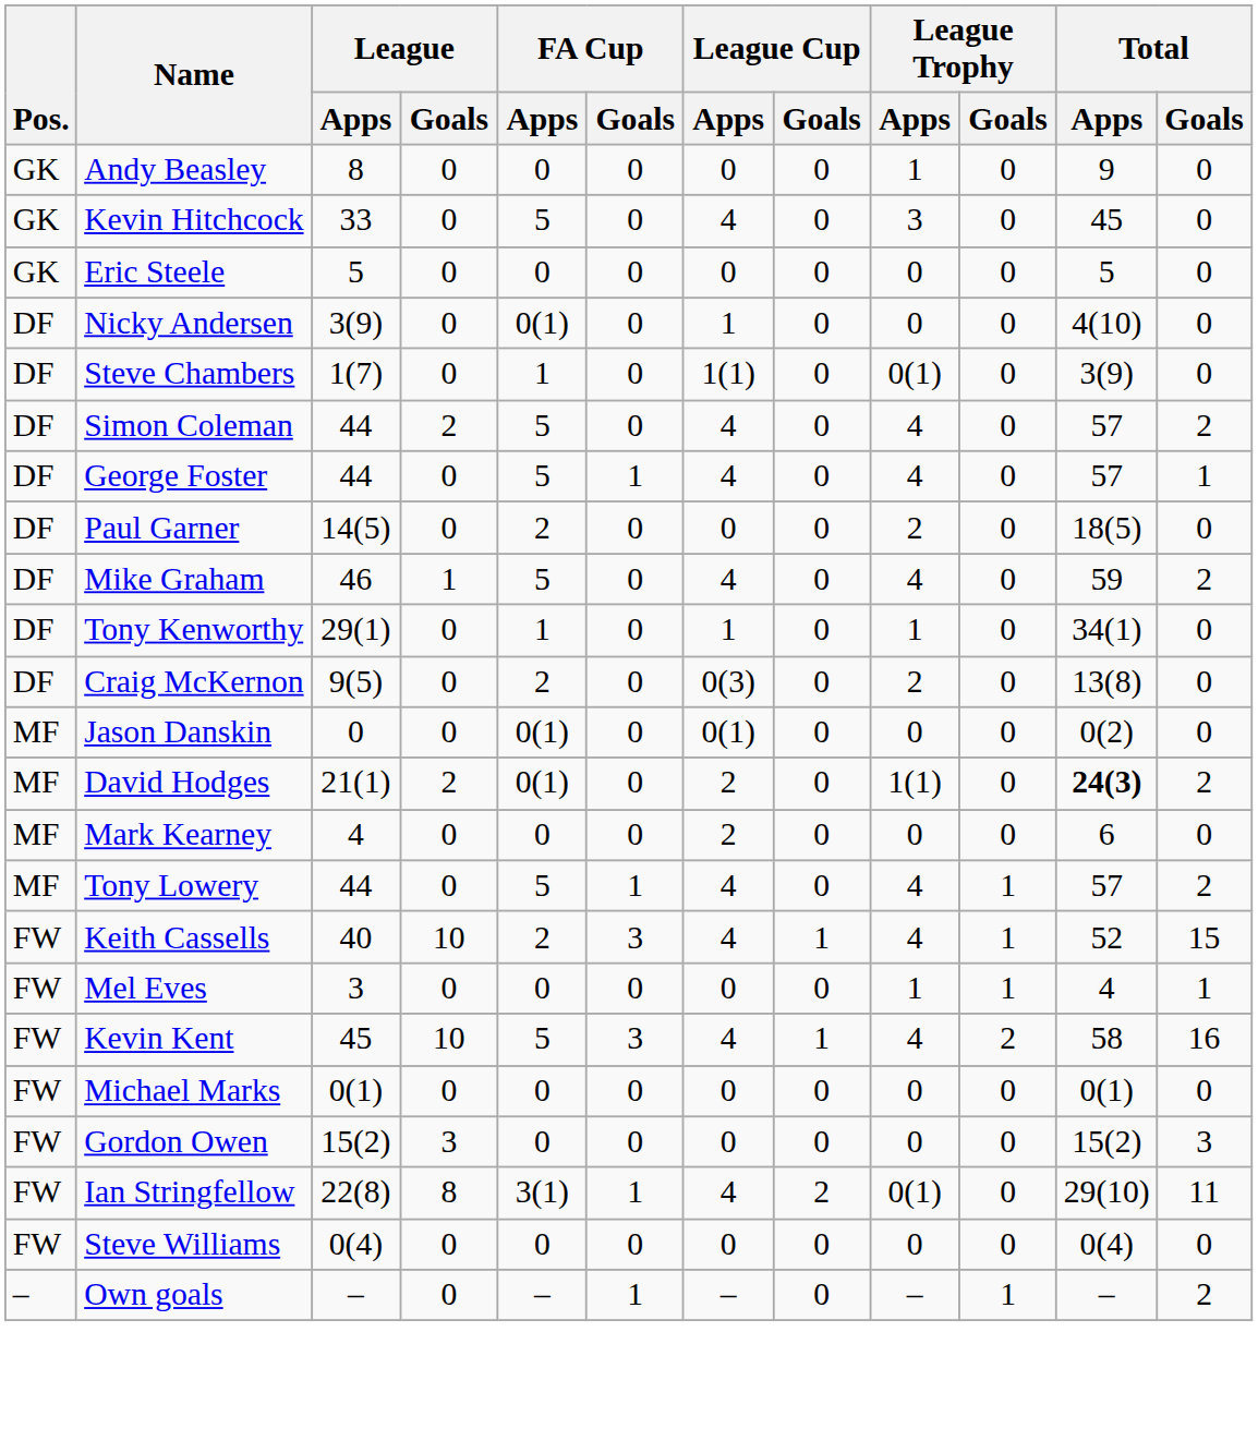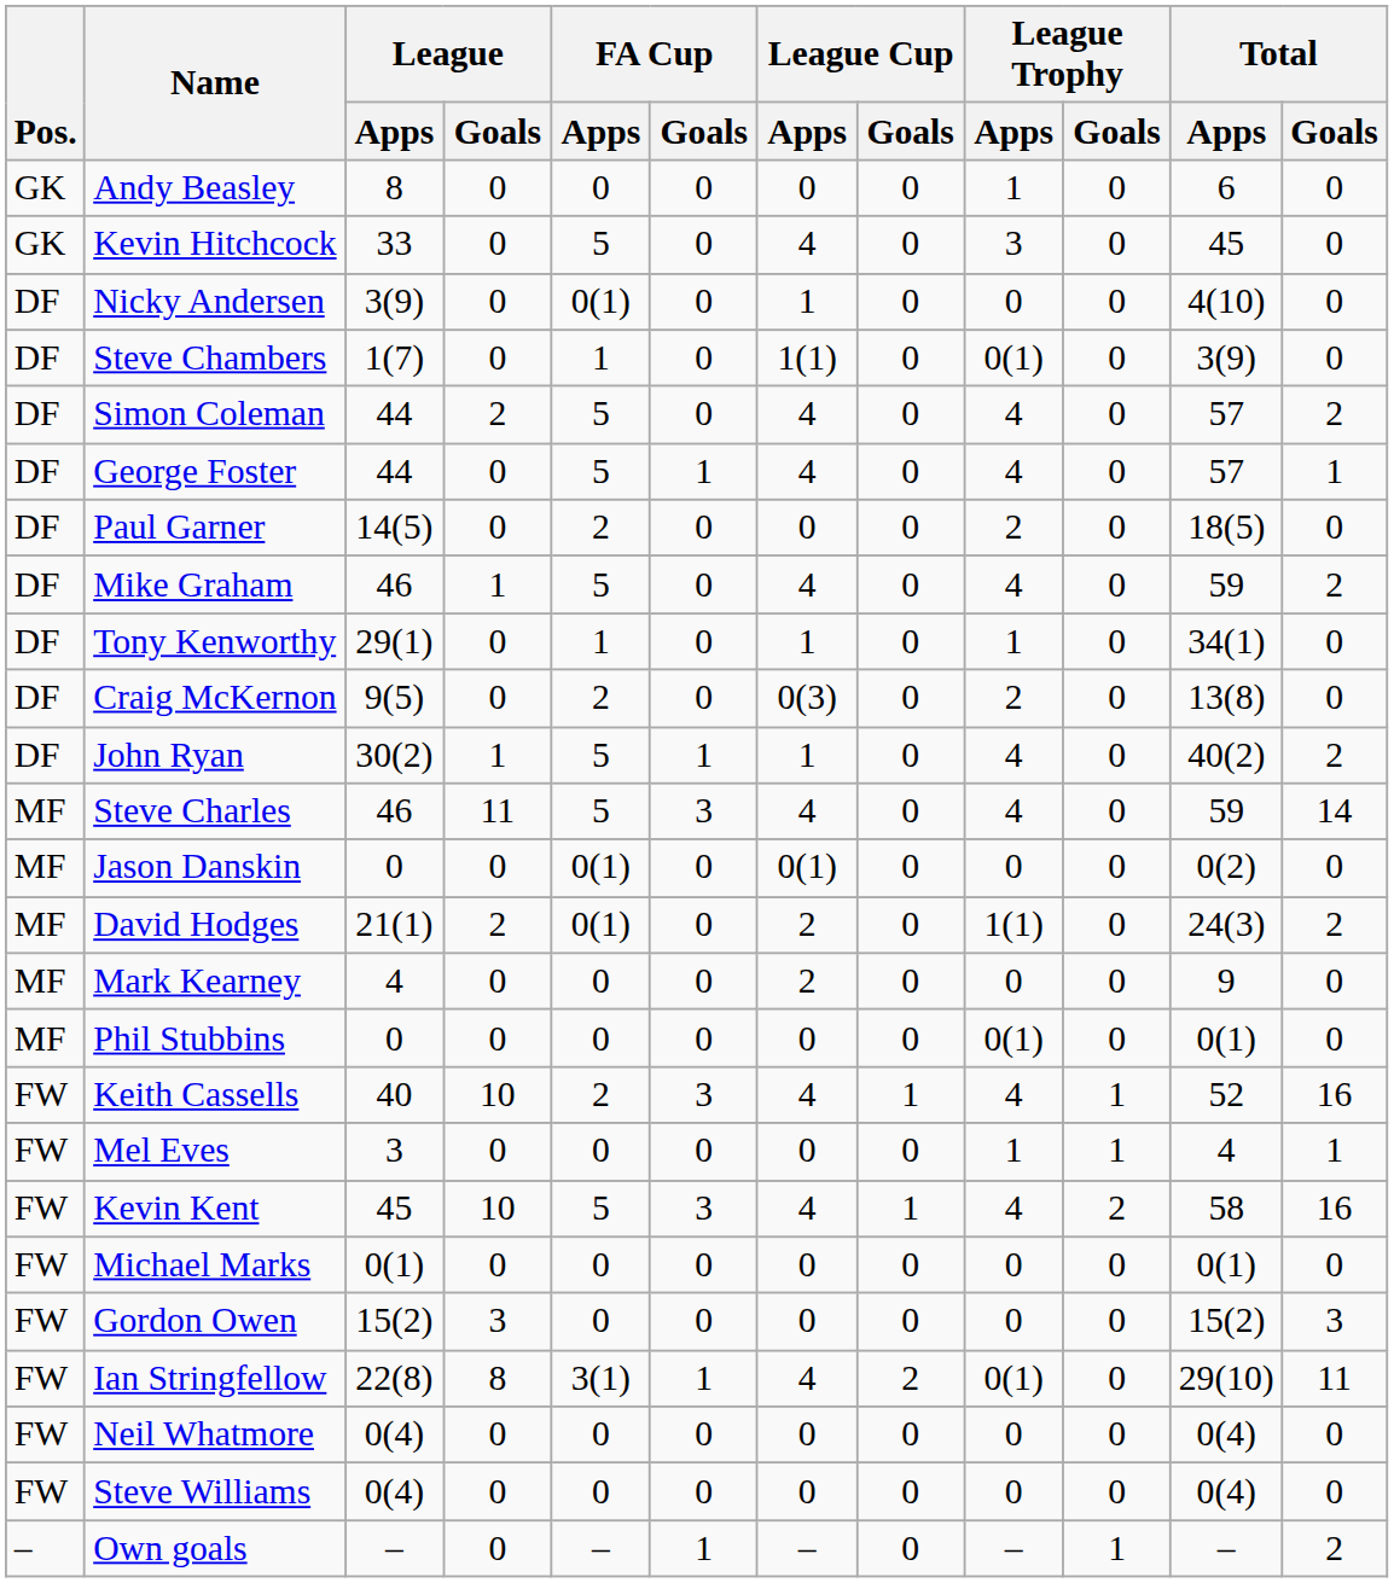 <table class="wikitable" style="text-align:center">
 <tr>
 <th rowspan="2" valign="bottom">Pos.</th>
 <th rowspan="2">Name</th>
 <th colspan="2" width="85">League</th>
 <th colspan="2" width="85">FA Cup</th>
 <th colspan="2" width="85">League Cup</th>
 <th colspan="2" width="85">League Trophy</th>
 <th colspan="2" width="85">Total</th>
 </tr>
 <tr>
 <th>Apps</th>
 <th>Goals</th>
 <th>Apps</th>
 <th>Goals</th>
 <th>Apps</th>
 <th>Goals</th>
 <th>Apps</th>
 <th>Goals</th>
 <th>Apps</th>
 <th>Goals</th>
 </tr>
 <tr>
 <td align="left">GK</td>
 <td align="left"> <a href='#'>Andy Beasley</a></td>
 <td>8</td>
 <td>0</td>
 <td>0</td>
 <td>0</td>
 <td>0</td>
 <td>0</td>
 <td>1</td>
 <td>0</td>
-<td>9</td>
+<td>6</td>
 <td>0</td>
 </tr>
 <tr>
 <td align="left">GK</td>
 <td align="left"> <a href='#'>Kevin Hitchcock</a></td>
 <td>33</td>
 <td>0</td>
 <td>5</td>
 <td>0</td>
 <td>4</td>
 <td>0</td>
 <td>3</td>
 <td>0</td>
 <td>45</td>
-<td>0</td>
-</tr>
-<tr>
-<td align="left">GK</td>
-<td align="left"> <a href='#'>Eric Steele</a></td>
-<td>5</td>
-<td>0</td>
-<td>0</td>
-<td>0</td>
-<td>0</td>
-<td>0</td>
-<td>0</td>
-<td>0</td>
-<td>5</td>
 <td>0</td>
 </tr>
 <tr>
 <td align="left">DF</td>
 <td align="left"> <a href='#'>Nicky Andersen</a></td>
 <td>3(9)</td>
 <td>0</td>
 <td>0(1)</td>
 <td>0</td>
 <td>1</td>
 <td>0</td>
 <td>0</td>
 <td>0</td>
 <td>4(10)</td>
 <td>0</td>
 </tr>
 <tr>
 <td align="left">DF</td>
 <td align="left"> <a href='#'>Steve Chambers</a></td>
 <td>1(7)</td>
 <td>0</td>
 <td>1</td>
 <td>0</td>
 <td>1(1)</td>
 <td>0</td>
 <td>0(1)</td>
 <td>0</td>
 <td>3(9)</td>
 <td>0</td>
 </tr>
 <tr>
 <td align="left">DF</td>
 <td align="left"> <a href='#'>Simon Coleman</a></td>
 <td>44</td>
 <td>2</td>
 <td>5</td>
 <td>0</td>
 <td>4</td>
 <td>0</td>
 <td>4</td>
 <td>0</td>
 <td>57</td>
 <td>2</td>
 </tr>
 <tr>
 <td align="left">DF</td>
 <td align="left"> <a href='#'>George Foster</a></td>
 <td>44</td>
 <td>0</td>
 <td>5</td>
 <td>1</td>
 <td>4</td>
 <td>0</td>
 <td>4</td>
 <td>0</td>
 <td>57</td>
 <td>1</td>
 </tr>
 <tr>
 <td align="left">DF</td>
 <td align="left"> <a href='#'>Paul Garner</a></td>
 <td>14(5)</td>
 <td>0</td>
 <td>2</td>
 <td>0</td>
 <td>0</td>
 <td>0</td>
 <td>2</td>
 <td>0</td>
 <td>18(5)</td>
 <td>0</td>
 </tr>
 <tr>
 <td align="left">DF</td>
 <td align="left"> <a href='#'>Mike Graham</a></td>
 <td>46</td>
 <td>1</td>
 <td>5</td>
 <td>0</td>
 <td>4</td>
 <td>0</td>
 <td>4</td>
 <td>0</td>
 <td>59</td>
 <td>2</td>
 </tr>
 <tr>
 <td align="left">DF</td>
 <td align="left"> <a href='#'>Tony Kenworthy</a></td>
 <td>29(1)</td>
 <td>0</td>
 <td>1</td>
 <td>0</td>
 <td>1</td>
 <td>0</td>
 <td>1</td>
 <td>0</td>
 <td>34(1)</td>
 <td>0</td>
 </tr>
 <tr>
 <td align="left">DF</td>
 <td align="left"> <a href='#'>Craig McKernon</a></td>
 <td>9(5)</td>
 <td>0</td>
 <td>2</td>
 <td>0</td>
 <td>0(3)</td>
 <td>0</td>
 <td>2</td>
 <td>0</td>
 <td>13(8)</td>
 <td>0</td>
 </tr>
 <tr>
+<td align="left">DF</td>
+<td align="left"> <a href='#'>John Ryan</a></td>
+<td>30(2)</td>
+<td>1</td>
+<td>5</td>
+<td>1</td>
+<td>1</td>
+<td>0</td>
+<td>4</td>
+<td>0</td>
+<td>40(2)</td>
+<td>2</td>
+</tr>
+<tr>
+<td align="left">MF</td>
+<td align="left"> <a href='#'>Steve Charles</a></td>
+<td>46</td>
+<td>11</td>
+<td>5</td>
+<td>3</td>
+<td>4</td>
+<td>0</td>
+<td>4</td>
+<td>0</td>
+<td>59</td>
+<td>14</td>
+</tr>
+<tr>
 <td align="left">MF</td>
 <td align="left"> <a href='#'>Jason Danskin</a></td>
 <td>0</td>
 <td>0</td>
 <td>0(1)</td>
 <td>0</td>
 <td>0(1)</td>
 <td>0</td>
 <td>0</td>
 <td>0</td>
 <td>0(2)</td>
 <td>0</td>
 </tr>
 <tr>
 <td align="left">MF</td>
 <td align="left"> <a href='#'>David Hodges</a></td>
 <td>21(1)</td>
 <td>2</td>
 <td>0(1)</td>
 <td>0</td>
 <td>2</td>
 <td>0</td>
 <td>1(1)</td>
 <td>0</td>
-<td><strong>24(3)</strong></td>
+<td>24(3)</td>
 <td>2</td>
 </tr>
 <tr>
 <td align="left">MF</td>
 <td align="left"> <a href='#'>Mark Kearney</a></td>
 <td>4</td>
 <td>0</td>
 <td>0</td>
 <td>0</td>
 <td>2</td>
 <td>0</td>
 <td>0</td>
 <td>0</td>
-<td>6</td>
+<td>9</td>
 <td>0</td>
 </tr>
 <tr>
 <td align="left">MF</td>
-<td align="left"> <a href='#'>Tony Lowery</a></td>
-<td>44</td>
+<td align="left"> <a href='#'>Phil Stubbins</a></td>
 <td>0</td>
-<td>5</td>
-<td>1</td>
-<td>4</td>
 <td>0</td>
-<td>4</td>
-<td>1</td>
-<td>57</td>
-<td>2</td>
+<td>0</td>
+<td>0</td>
+<td>0</td>
+<td>0</td>
+<td>0(1)</td>
+<td>0</td>
+<td>0(1)</td>
+<td>0</td>
 </tr>
 <tr>
 <td align="left">FW</td>
 <td align="left"> <a href='#'>Keith Cassells</a></td>
 <td>40</td>
 <td>10</td>
 <td>2</td>
 <td>3</td>
 <td>4</td>
 <td>1</td>
 <td>4</td>
 <td>1</td>
 <td>52</td>
-<td>15</td>
+<td>16</td>
 </tr>
 <tr>
 <td align="left">FW</td>
 <td align="left"> <a href='#'>Mel Eves</a></td>
 <td>3</td>
 <td>0</td>
 <td>0</td>
 <td>0</td>
 <td>0</td>
 <td>0</td>
 <td>1</td>
 <td>1</td>
 <td>4</td>
 <td>1</td>
 </tr>
 <tr>
 <td align="left">FW</td>
 <td align="left"> <a href='#'>Kevin Kent</a></td>
 <td>45</td>
 <td>10</td>
 <td>5</td>
 <td>3</td>
 <td>4</td>
 <td>1</td>
 <td>4</td>
 <td>2</td>
 <td>58</td>
 <td>16</td>
 </tr>
 <tr>
 <td align="left">FW</td>
 <td align="left"> <a href='#'>Michael Marks</a></td>
 <td>0(1)</td>
 <td>0</td>
 <td>0</td>
 <td>0</td>
 <td>0</td>
 <td>0</td>
 <td>0</td>
 <td>0</td>
 <td>0(1)</td>
 <td>0</td>
 </tr>
 <tr>
 <td align="left">FW</td>
 <td align="left"> <a href='#'>Gordon Owen</a></td>
 <td>15(2)</td>
 <td>3</td>
 <td>0</td>
 <td>0</td>
 <td>0</td>
 <td>0</td>
 <td>0</td>
 <td>0</td>
 <td>15(2)</td>
 <td>3</td>
 </tr>
 <tr>
 <td align="left">FW</td>
 <td align="left"> <a href='#'>Ian Stringfellow</a></td>
 <td>22(8)</td>
 <td>8</td>
 <td>3(1)</td>
 <td>1</td>
 <td>4</td>
 <td>2</td>
 <td>0(1)</td>
 <td>0</td>
 <td>29(10)</td>
 <td>11</td>
 </tr>
 <tr>
 <td align="left">FW</td>
+<td align="left"> <a href='#'>Neil Whatmore</a></td>
+<td>0(4)</td>
+<td>0</td>
+<td>0</td>
+<td>0</td>
+<td>0</td>
+<td>0</td>
+<td>0</td>
+<td>0</td>
+<td>0(4)</td>
+<td>0</td>
+</tr>
+<tr>
+<td align="left">FW</td>
 <td align="left"> <a href='#'>Steve Williams</a></td>
 <td>0(4)</td>
 <td>0</td>
 <td>0</td>
 <td>0</td>
 <td>0</td>
 <td>0</td>
 <td>0</td>
 <td>0</td>
 <td>0(4)</td>
 <td>0</td>
 </tr>
 <tr>
 <td align="left">–</td>
 <td align="left"><a href='#'>Own goals</a></td>
 <td>–</td>
 <td>0</td>
 <td>–</td>
 <td>1</td>
 <td>–</td>
 <td>0</td>
 <td>–</td>
 <td>1</td>
 <td>–</td>
 <td>2</td>
 </tr>
 </table>
